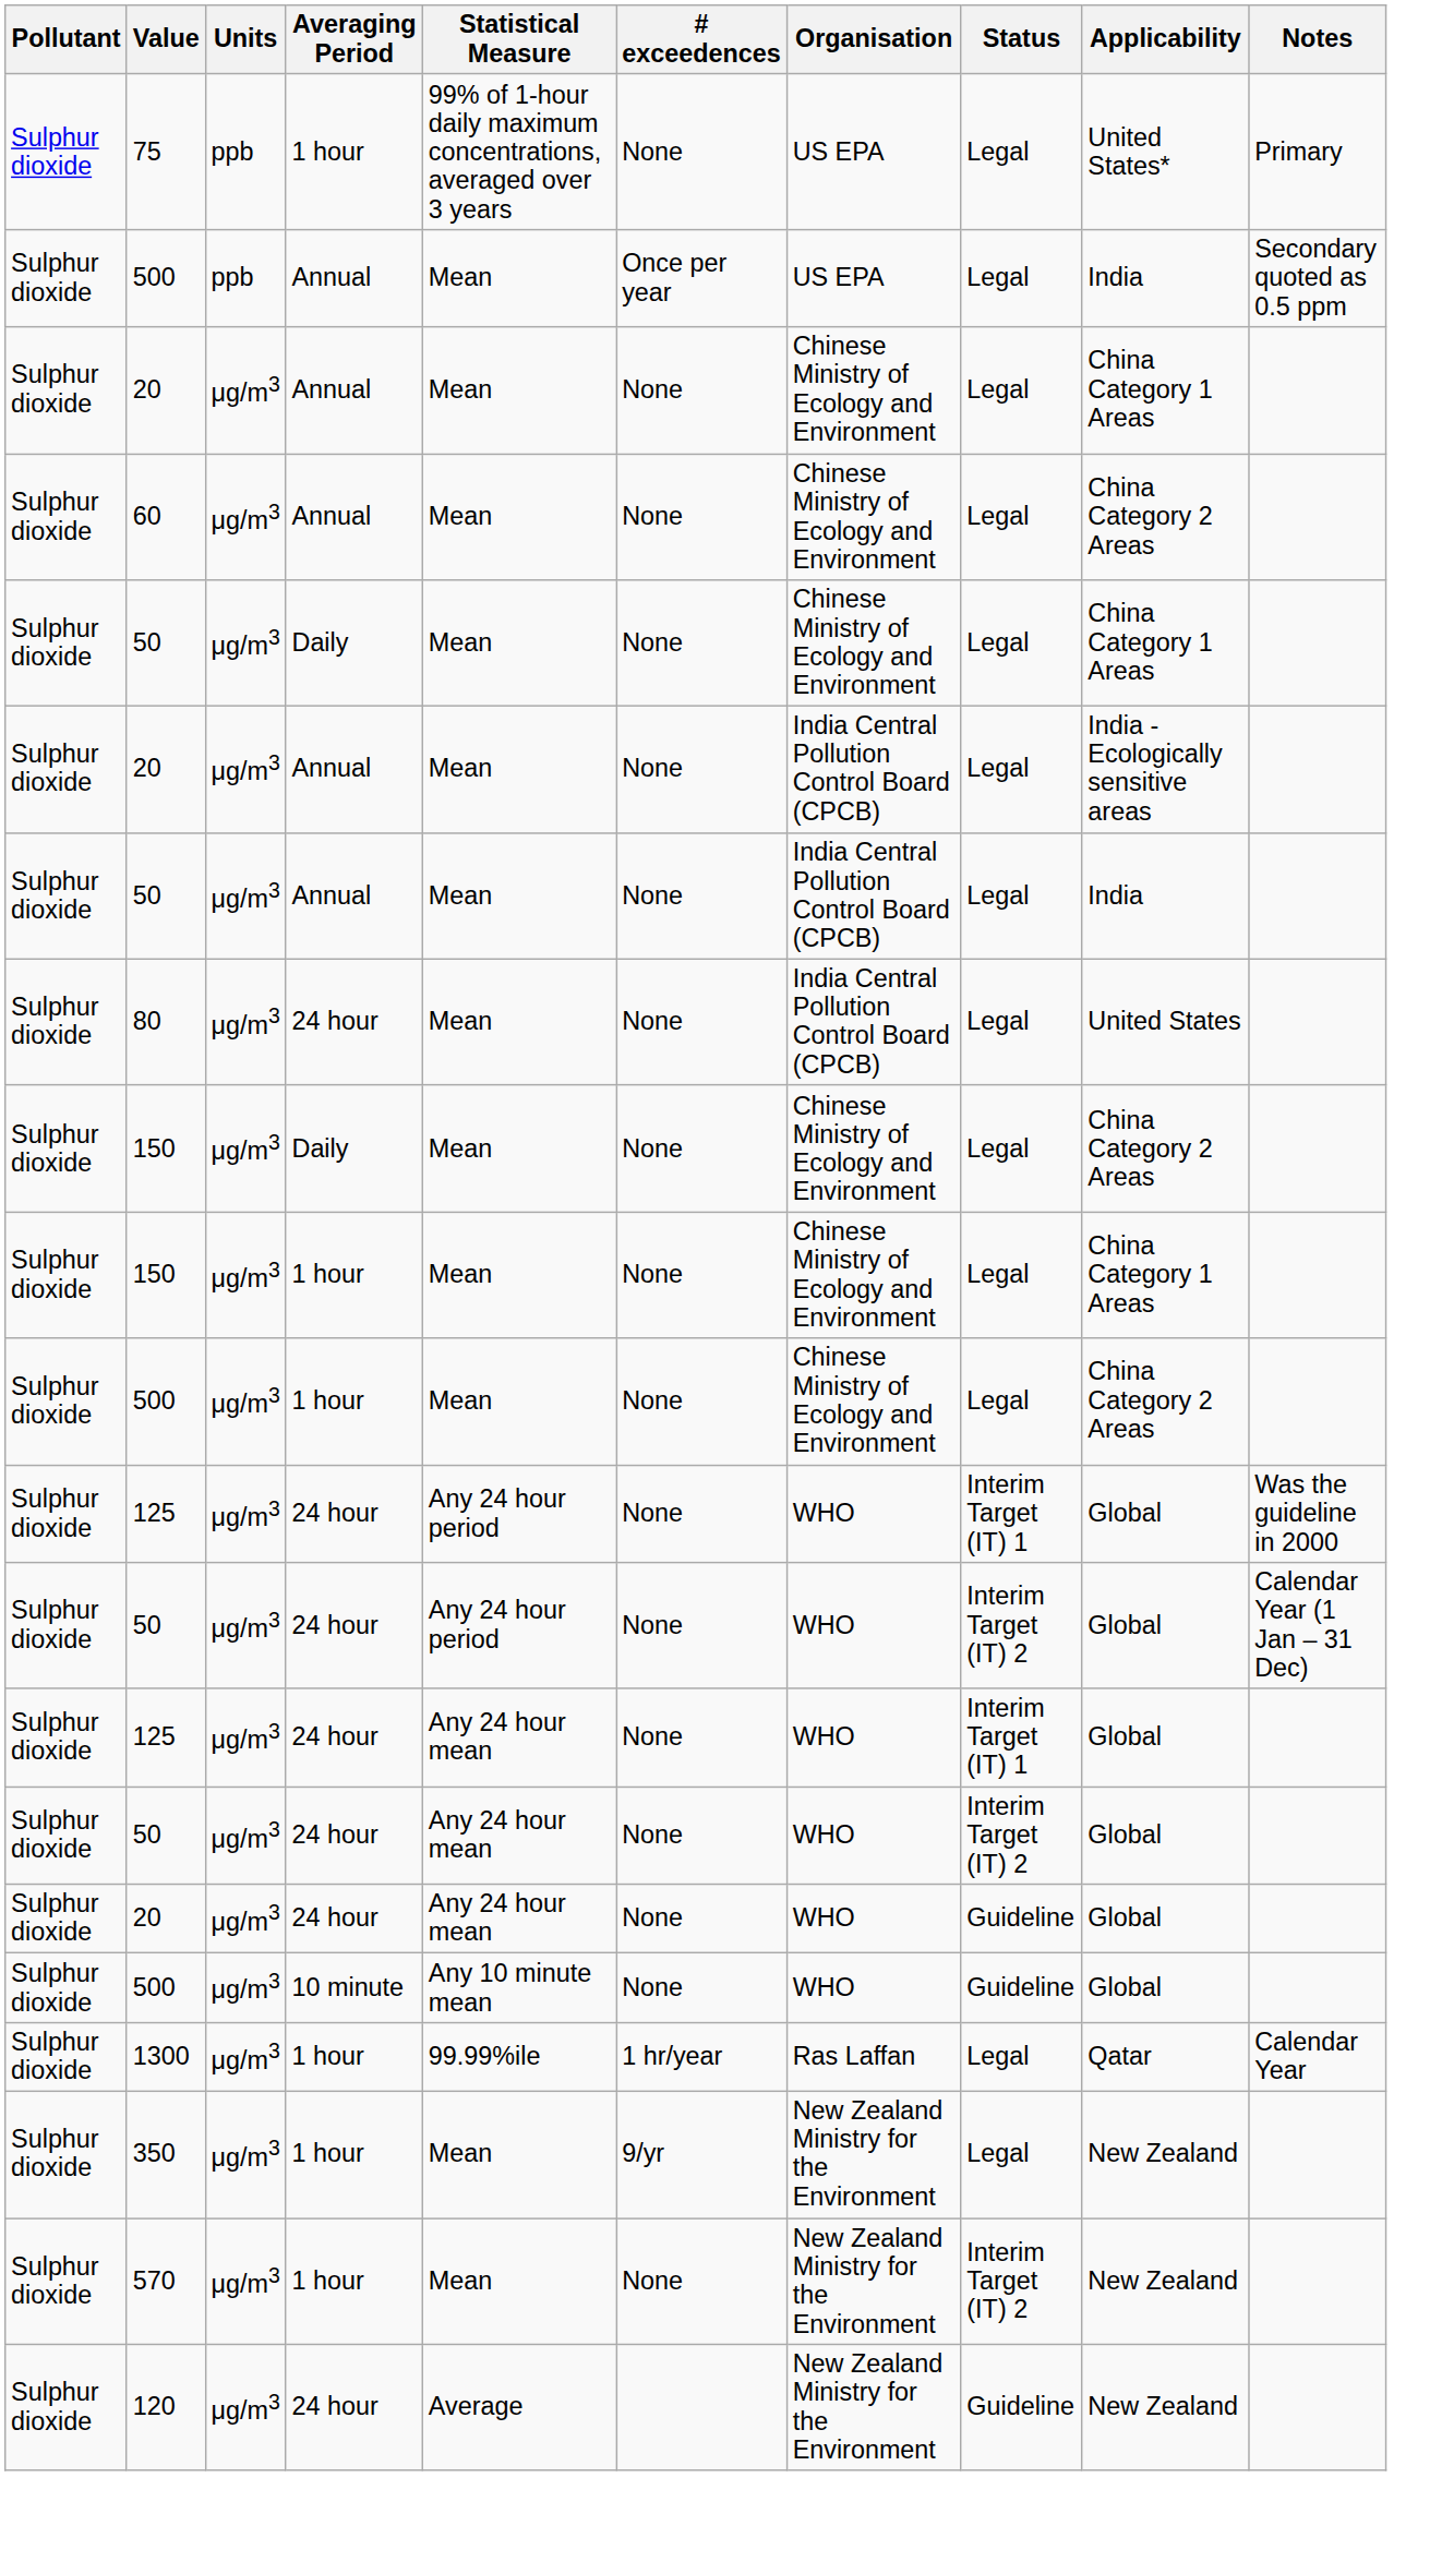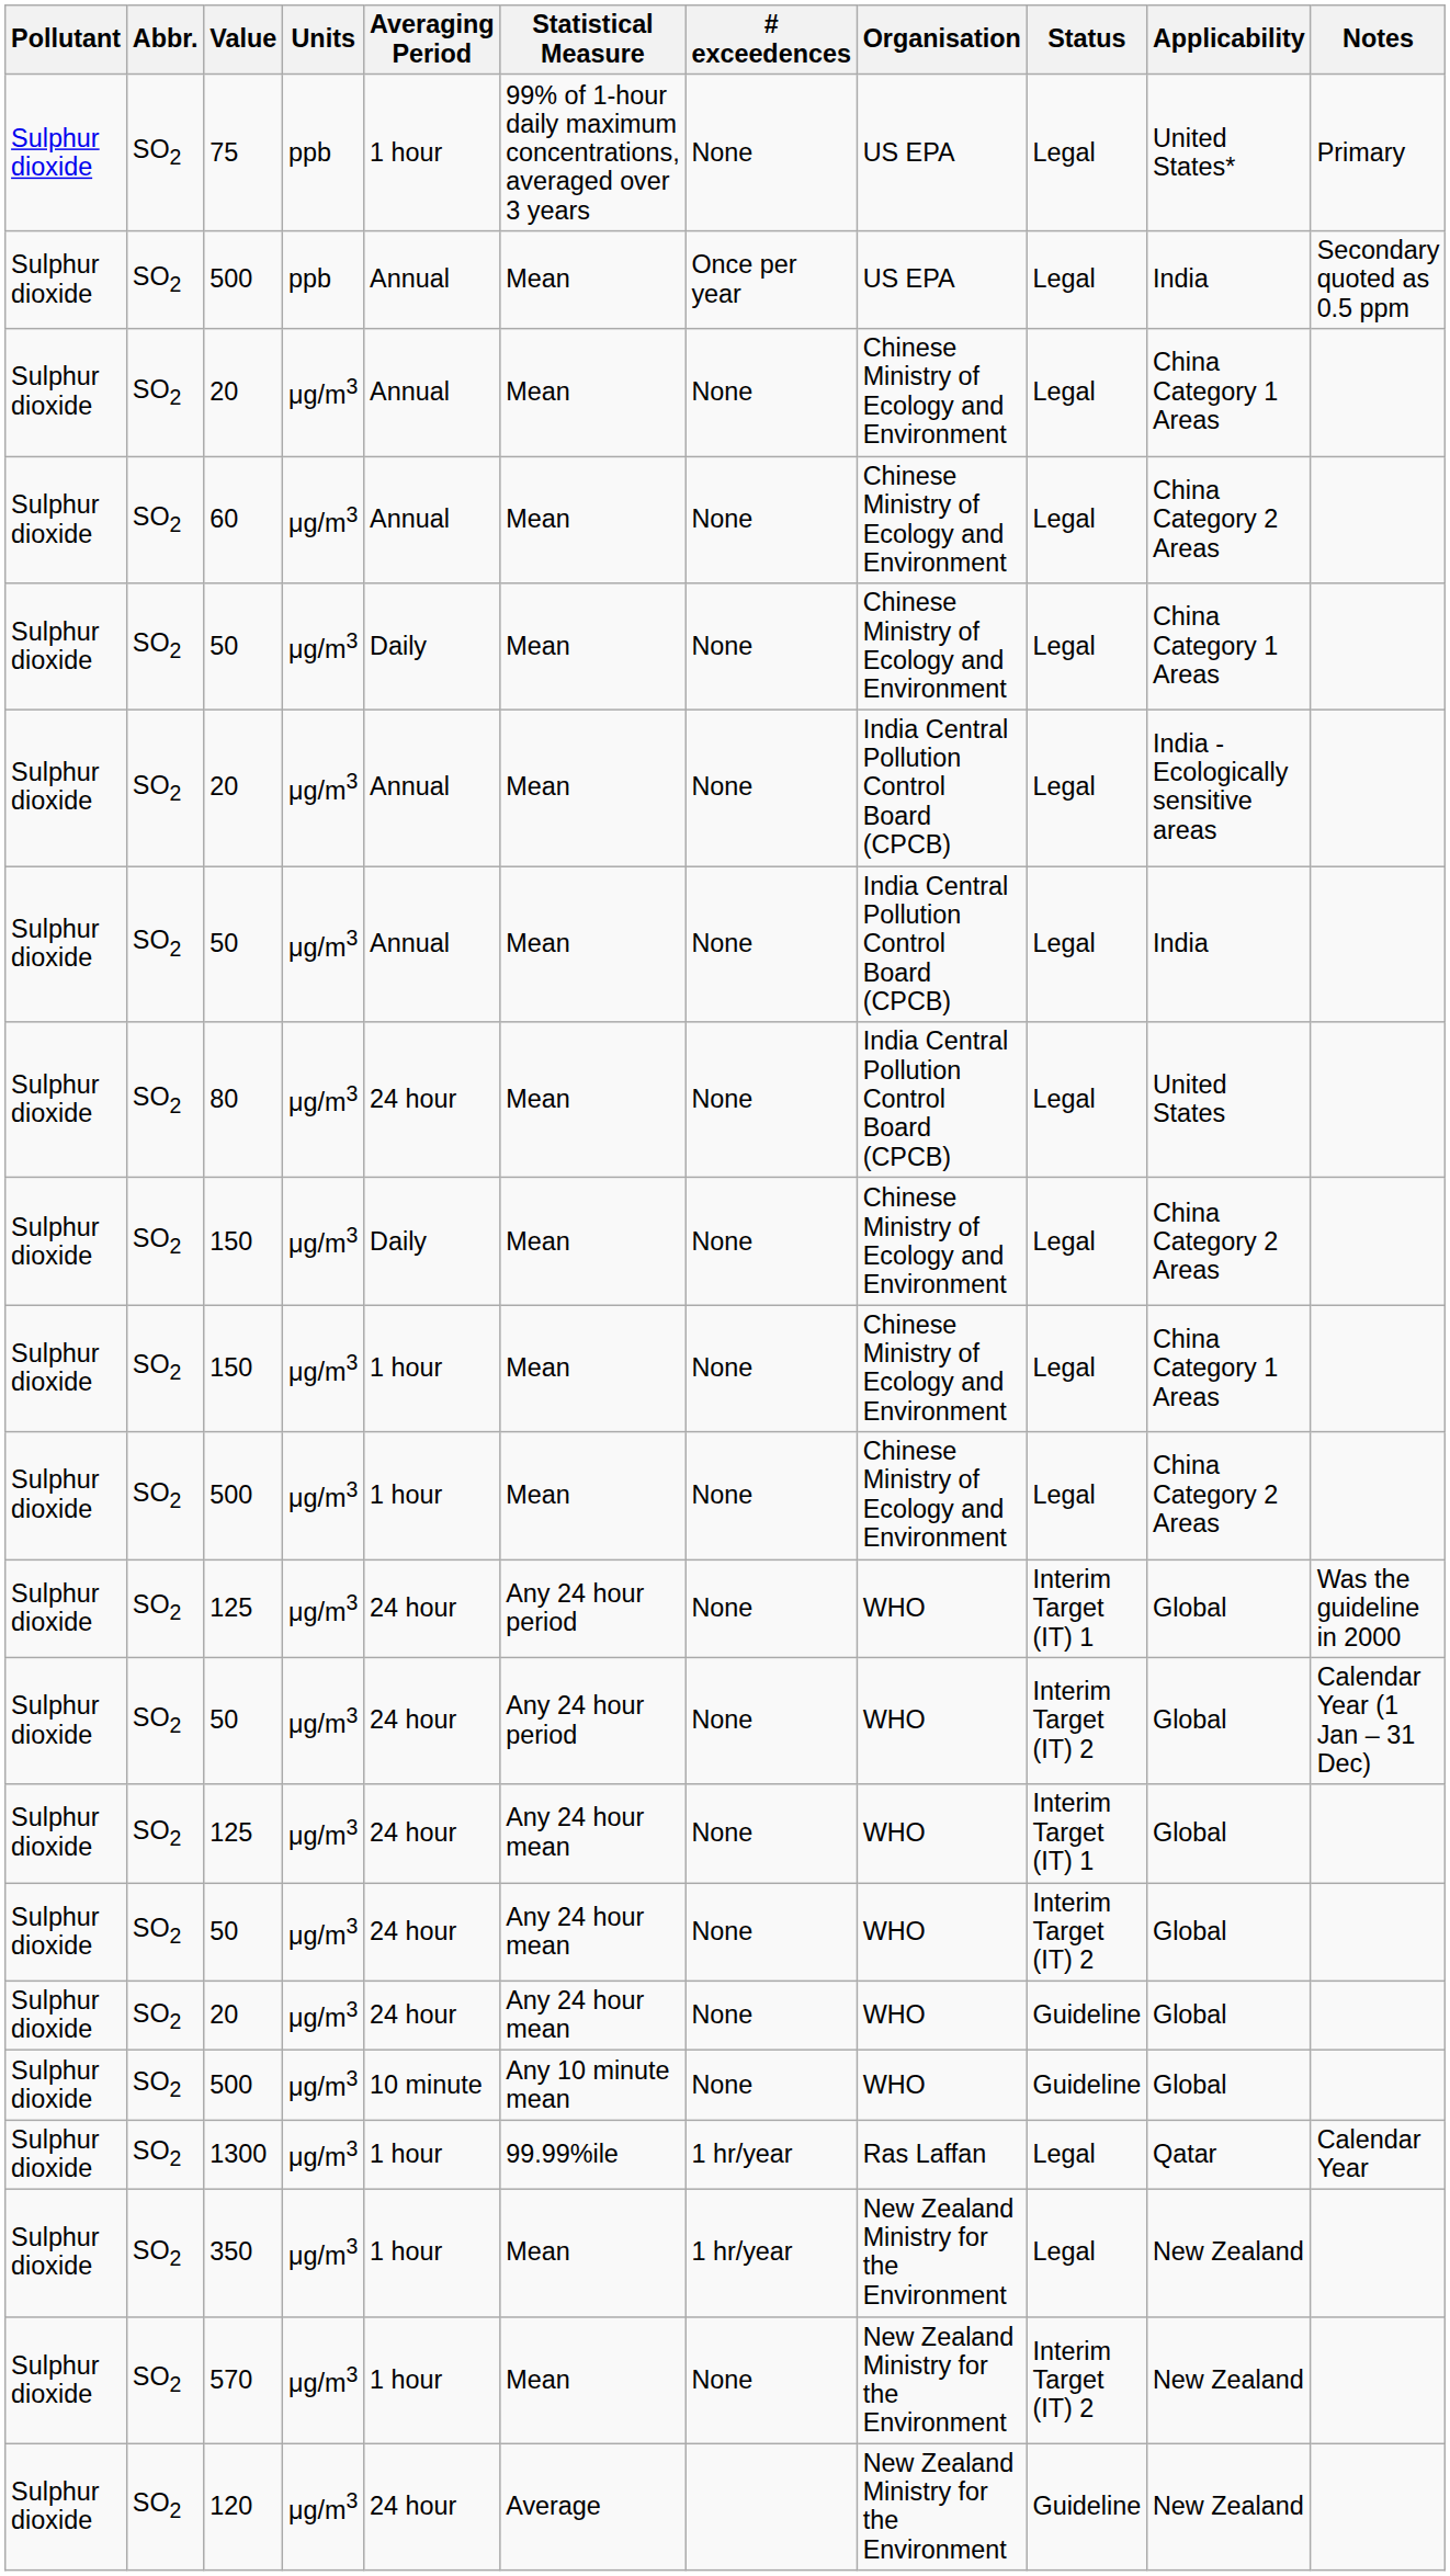 <table class="wikitable sortable">
 <tr>
 <th>Pollutant</th>
+<th>Abbr.</th>
 <th>Value</th>
 <th>Units</th>
 <th>Averaging Period</th>
 <th>Statistical Measure</th>
 <th># exceedences</th>
 <th>Organisation</th>
 <th>Status</th>
 <th>Applicability</th>
 <th>Notes</th>
 </tr>
 <tr>
 <td><a href='#'>Sulphur dioxide</a></td>
+<td>SO<sub>2</sub></td>
 <td>75</td>
 <td>ppb</td>
 <td>1 hour</td>
 <td>99% of 1-hour daily maximum concentrations, averaged over 3 years</td>
 <td>None</td>
 <td>US EPA</td>
 <td>Legal</td>
 <td>United States*</td>
 <td>Primary</td>
 </tr>
 <tr>
 <td>Sulphur dioxide</td>
+<td>SO<sub>2</sub></td>
 <td>500</td>
 <td>ppb</td>
 <td>Annual</td>
 <td>Mean</td>
 <td>Once per year</td>
 <td>US EPA</td>
 <td>Legal</td>
 <td>India</td>
 <td>Secondary quoted as 0.5 ppm</td>
 </tr>
 <tr>
 <td>Sulphur dioxide</td>
+<td>SO<sub>2</sub></td>
 <td>20</td>
 <td>μg/m<sup>3</sup></td>
 <td>Annual</td>
 <td>Mean</td>
 <td>None</td>
 <td>Chinese Ministry of Ecology and Environment</td>
 <td>Legal</td>
 <td>China Category 1 Areas</td>
 <td></td>
 </tr>
 <tr>
 <td>Sulphur dioxide</td>
+<td>SO<sub>2</sub></td>
 <td>60</td>
 <td>μg/m<sup>3</sup></td>
 <td>Annual</td>
 <td>Mean</td>
 <td>None</td>
 <td>Chinese Ministry of Ecology and Environment</td>
 <td>Legal</td>
 <td>China Category 2 Areas</td>
 <td></td>
 </tr>
 <tr>
 <td>Sulphur dioxide</td>
+<td>SO<sub>2</sub></td>
 <td>50</td>
 <td>μg/m<sup>3</sup></td>
 <td>Daily</td>
 <td>Mean</td>
 <td>None</td>
 <td>Chinese Ministry of Ecology and Environment</td>
 <td>Legal</td>
 <td>China Category 1 Areas</td>
 <td></td>
 </tr>
 <tr>
 <td>Sulphur dioxide</td>
+<td>SO<sub>2</sub></td>
 <td>20</td>
 <td>μg/m<sup>3</sup></td>
 <td>Annual</td>
 <td>Mean</td>
 <td>None</td>
 <td>India Central Pollution Control Board (CPCB) </td>
 <td>Legal</td>
 <td>India - Ecologically sensitive areas</td>
 <td></td>
 </tr>
 <tr>
 <td>Sulphur dioxide</td>
+<td>SO<sub>2</sub></td>
 <td>50</td>
 <td>μg/m<sup>3</sup></td>
 <td>Annual</td>
 <td>Mean</td>
 <td>None</td>
 <td>India Central Pollution Control Board (CPCB) </td>
 <td>Legal</td>
 <td>India</td>
 <td></td>
 </tr>
 <tr>
 <td>Sulphur dioxide</td>
+<td>SO<sub>2</sub></td>
 <td>80</td>
 <td>μg/m<sup>3</sup></td>
 <td>24 hour</td>
 <td>Mean</td>
 <td>None</td>
 <td>India Central Pollution Control Board (CPCB) </td>
 <td>Legal</td>
 <td>United States</td>
 <td></td>
 </tr>
 <tr>
 <td>Sulphur dioxide</td>
+<td>SO<sub>2</sub></td>
 <td>150</td>
 <td>μg/m<sup>3</sup></td>
 <td>Daily</td>
 <td>Mean</td>
 <td>None</td>
 <td>Chinese Ministry of Ecology and Environment</td>
 <td>Legal</td>
 <td>China Category 2 Areas</td>
 <td></td>
 </tr>
 <tr>
 <td>Sulphur dioxide</td>
+<td>SO<sub>2</sub></td>
 <td>150</td>
 <td>μg/m<sup>3</sup></td>
 <td>1 hour</td>
 <td>Mean</td>
 <td>None</td>
 <td>Chinese Ministry of Ecology and Environment</td>
 <td>Legal</td>
 <td>China Category 1 Areas</td>
 <td></td>
 </tr>
 <tr>
 <td>Sulphur dioxide</td>
+<td>SO<sub>2</sub></td>
 <td>500</td>
 <td>μg/m<sup>3</sup></td>
 <td>1 hour</td>
 <td>Mean</td>
 <td>None</td>
 <td>Chinese Ministry of Ecology and Environment</td>
 <td>Legal</td>
 <td>China Category 2 Areas</td>
 <td></td>
 </tr>
 <tr>
 <td>Sulphur dioxide</td>
+<td>SO<sub>2</sub></td>
 <td>125</td>
 <td>μg/m<sup>3</sup></td>
 <td>24 hour</td>
 <td>Any 24 hour period</td>
 <td>None</td>
 <td>WHO </td>
 <td>Interim Target (IT) 1</td>
 <td>Global</td>
 <td>Was the guideline in 2000</td>
 </tr>
 <tr>
 <td>Sulphur dioxide</td>
+<td>SO<sub>2</sub></td>
 <td>50</td>
 <td>μg/m<sup>3</sup></td>
 <td>24 hour</td>
 <td>Any 24 hour period</td>
 <td>None</td>
 <td>WHO </td>
 <td>Interim Target (IT) 2</td>
 <td>Global</td>
 <td>Calendar Year (1 Jan – 31 Dec)</td>
 </tr>
 <tr>
 <td>Sulphur dioxide</td>
+<td>SO<sub>2</sub></td>
 <td>125</td>
 <td>μg/m<sup>3</sup></td>
 <td>24 hour</td>
 <td>Any 24 hour mean</td>
 <td>None</td>
 <td>WHO </td>
 <td>Interim Target (IT) 1</td>
 <td>Global</td>
 <td></td>
 </tr>
 <tr>
 <td>Sulphur dioxide</td>
+<td>SO<sub>2</sub></td>
 <td>50</td>
 <td>μg/m<sup>3</sup></td>
 <td>24 hour</td>
 <td>Any 24 hour mean</td>
 <td>None</td>
 <td>WHO </td>
 <td>Interim Target (IT) 2</td>
 <td>Global</td>
 <td></td>
 </tr>
 <tr>
 <td>Sulphur dioxide</td>
+<td>SO<sub>2</sub></td>
 <td>20</td>
 <td>μg/m<sup>3</sup></td>
 <td>24 hour</td>
 <td>Any 24 hour mean</td>
 <td>None</td>
 <td>WHO </td>
 <td>Guideline</td>
 <td>Global</td>
 <td></td>
 </tr>
 <tr>
 <td>Sulphur dioxide</td>
+<td>SO<sub>2</sub></td>
 <td>500</td>
 <td>μg/m<sup>3</sup></td>
 <td>10 minute</td>
 <td>Any 10 minute mean</td>
 <td>None</td>
 <td>WHO </td>
 <td>Guideline</td>
 <td>Global</td>
 <td></td>
 </tr>
 <tr>
 <td>Sulphur dioxide</td>
+<td>SO<sub>2</sub></td>
 <td>1300</td>
 <td>μg/m<sup>3</sup></td>
 <td>1 hour</td>
 <td>99.99%ile</td>
 <td>1 hr/year</td>
 <td>Ras Laffan</td>
 <td>Legal</td>
 <td>Qatar</td>
 <td>Calendar Year</td>
 </tr>
 <tr>
 <td>Sulphur dioxide</td>
+<td>SO<sub>2</sub></td>
 <td>350</td>
 <td>μg/m<sup>3</sup></td>
 <td>1 hour</td>
 <td>Mean</td>
-<td>9/yr</td>
+<td>1 hr/year</td>
 <td>New Zealand Ministry for the Environment</td>
 <td>Legal</td>
 <td>New Zealand</td>
 <td></td>
 </tr>
 <tr>
 <td>Sulphur dioxide</td>
+<td>SO<sub>2</sub></td>
 <td>570</td>
 <td>μg/m<sup>3</sup></td>
 <td>1 hour</td>
 <td>Mean</td>
 <td>None</td>
 <td>New Zealand Ministry for the Environment</td>
 <td>Interim Target (IT) 2</td>
 <td>New Zealand</td>
 <td></td>
 </tr>
 <tr>
 <td>Sulphur dioxide</td>
+<td>SO<sub>2</sub></td>
 <td>120</td>
 <td>μg/m<sup>3</sup></td>
 <td>24 hour</td>
 <td>Average</td>
 <td></td>
 <td>New Zealand Ministry for the Environment</td>
 <td>Guideline</td>
 <td>New Zealand</td>
 <td></td>
 </tr>
 </table>
